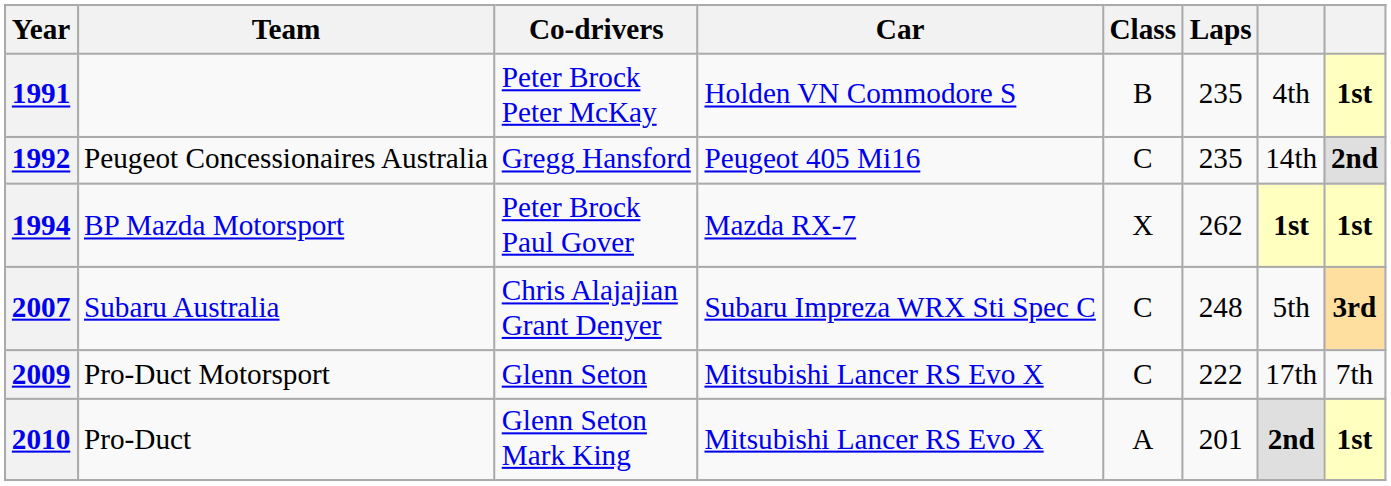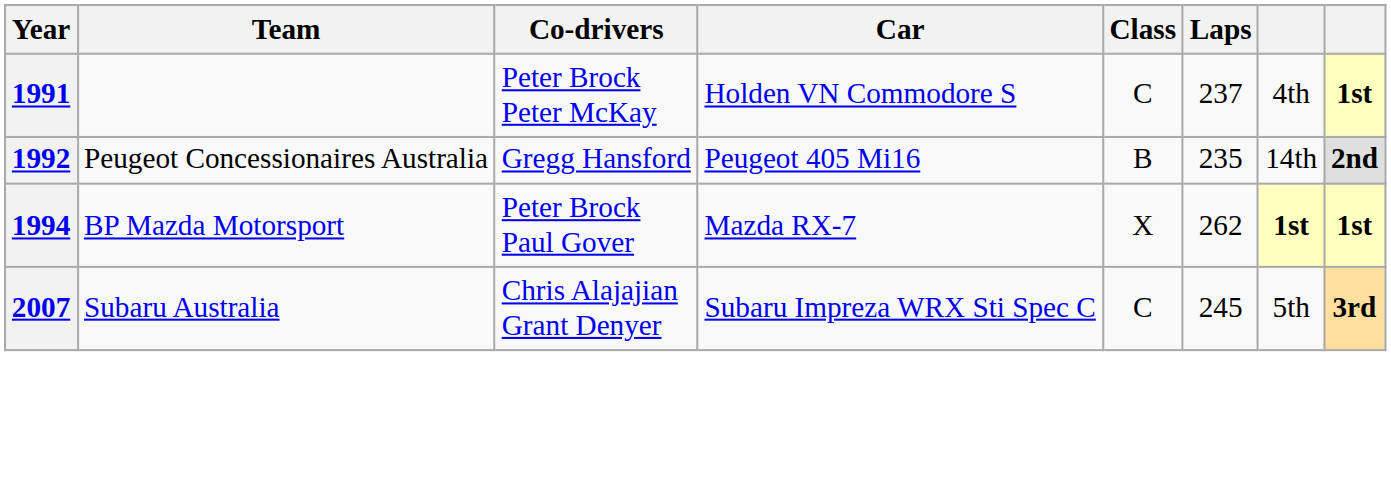 <table class="wikitable" style="text-align:center; font-size:90%">
 <tr>
 <th>Year</th>
 <th>Team</th>
 <th>Co-drivers</th>
 <th>Car</th>
 <th>Class</th>
 <th>Laps</th>
 <th></th>
 <th></th>
 </tr>
 <tr>
 <th><a href='#'>1991</a></th>
 <td align="left"></td>
 <td align="left"> <a href='#'>Peter Brock</a><br> <a href='#'>Peter McKay</a></td>
 <td align="left"><a href='#'>Holden VN Commodore S</a></td>
-<td>B</td>
-<td>235</td>
+<td>C</td>
+<td>237</td>
 <td>4th</td>
 <td style="background:#ffffbf;"><strong>1st</strong></td>
 </tr>
 <tr>
 <th><a href='#'>1992</a></th>
 <td align="left"> Peugeot Concessionaires Australia</td>
 <td align="left"> <a href='#'>Gregg Hansford</a></td>
 <td align="left"><a href='#'>Peugeot 405 Mi16</a></td>
-<td>C</td>
+<td>B</td>
 <td>235</td>
 <td>14th</td>
 <td style="background:#dfdfdf;"><strong>2nd</strong></td>
 </tr>
 <tr>
 <th><a href='#'>1994</a></th>
 <td align="left"> <a href='#'>BP Mazda Motorsport</a></td>
 <td align="left"> <a href='#'>Peter Brock</a><br> <a href='#'>Paul Gover</a></td>
 <td align="left"><a href='#'>Mazda RX-7</a></td>
 <td>X</td>
 <td>262</td>
 <td style="background:#ffffbf;"><strong>1st</strong></td>
 <td style="background:#ffffbf;"><strong>1st</strong></td>
 </tr>
 <tr>
 <th><a href='#'>2007</a></th>
 <td align="left"> <a href='#'>Subaru Australia</a></td>
 <td align="left"> <a href='#'>Chris Alajajian</a><br> <a href='#'>Grant Denyer</a></td>
 <td align="left"><a href='#'>Subaru Impreza WRX Sti Spec C</a></td>
 <td>C</td>
-<td>248</td>
+<td>245</td>
 <td>5th</td>
 <td style="background:#ffdf9f;"><strong>3rd</strong></td>
 </tr>
-<tr>
-<th><a href='#'>2009</a></th>
-<td align="left"> Pro-Duct Motorsport</td>
-<td align="left"> <a href='#'>Glenn Seton</a></td>
-<td align="left"><a href='#'>Mitsubishi Lancer RS Evo X</a></td>
-<td>C</td>
-<td>222</td>
-<td>17th</td>
-<td>7th</td>
-</tr>
-<tr>
-<th><a href='#'>2010</a></th>
-<td align="left"> Pro-Duct</td>
-<td align="left"> <a href='#'>Glenn Seton</a><br> <a href='#'>Mark King</a></td>
-<td align="left"><a href='#'>Mitsubishi Lancer RS Evo X</a></td>
-<td>A</td>
-<td>201</td>
-<td style="background:#dfdfdf;"><strong>2nd</strong></td>
-<td style="background:#ffffbf;"><strong>1st</strong></td>
-</tr>
 </table>
